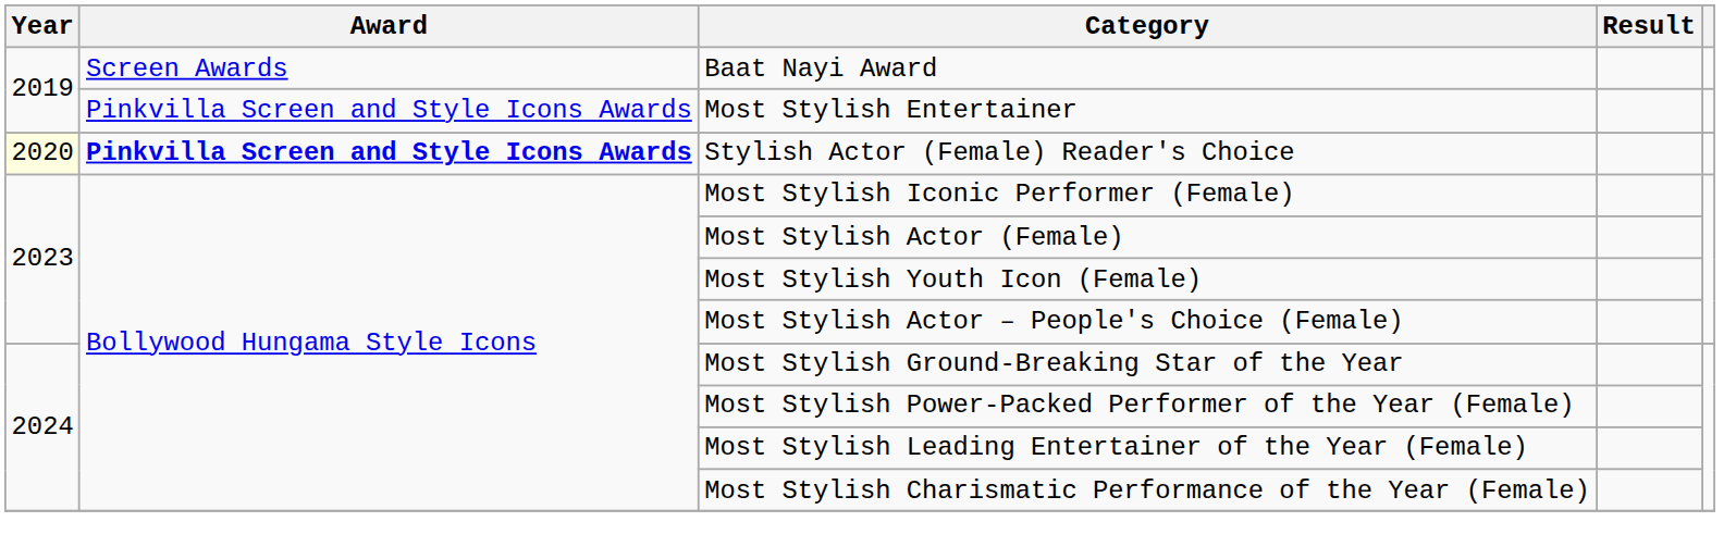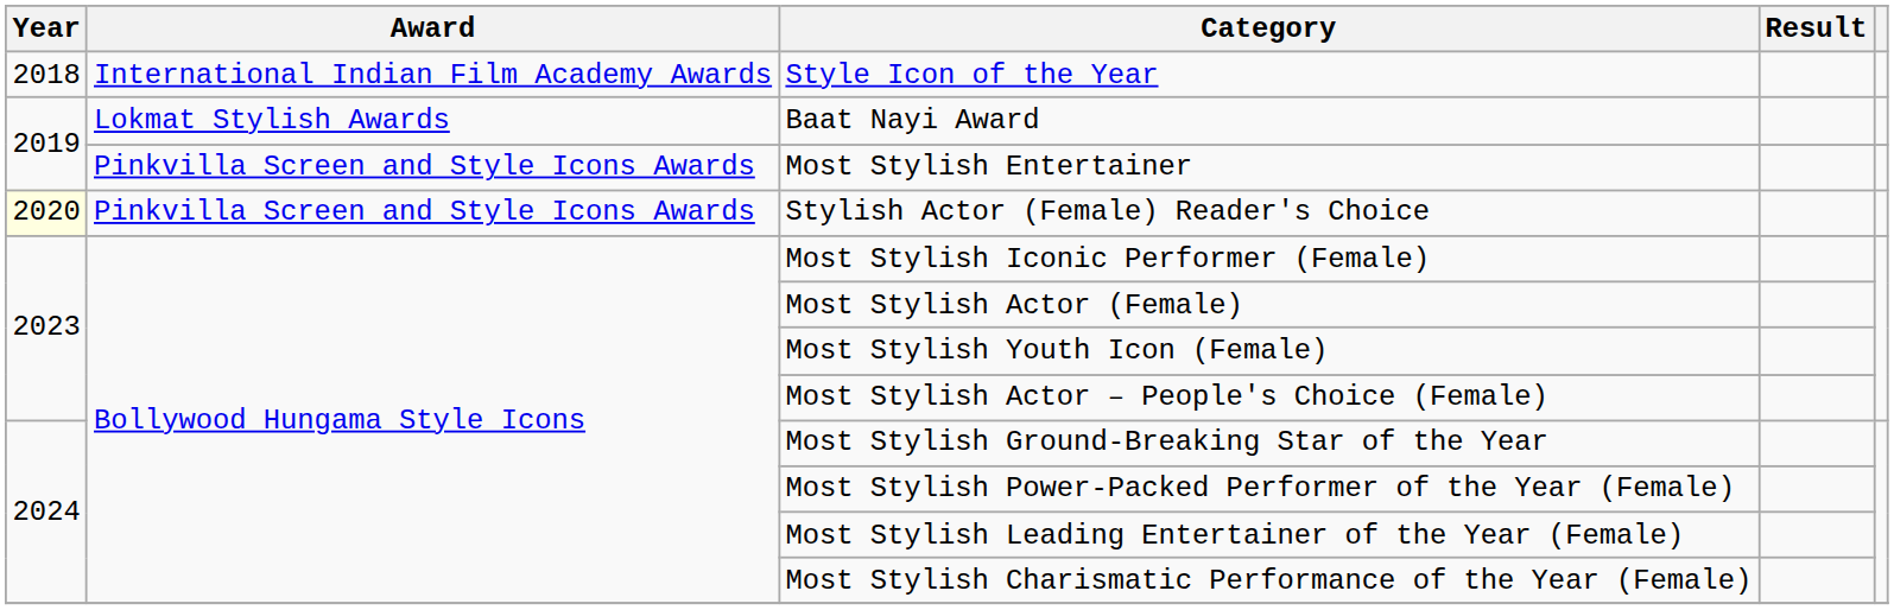 <table class="wikitable">
 <tr>
 <th>Year</th>
 <th>Award</th>
 <th>Category</th>
 <th>Result</th>
 <th></th>
 </tr>
 <tr>
+<td>2018</td>
+<td><a href='#'>International Indian Film Academy Awards</a></td>
+<td><a href='#'>Style Icon of the Year</a></td>
+<td></td>
+<td></td>
+</tr>
+<tr>
 <td rowspan=2>2019</td>
-<td><a href='#'>Screen Awards</a></td>
+<td><a href='#'>Lokmat Stylish Awards</a></td>
 <td>Baat Nayi Award</td>
 <td></td>
 <td></td>
 </tr>
 <tr>
 <td><a href='#'>Pinkvilla Screen and Style Icons Awards</a></td>
 <td>Most Stylish Entertainer</td>
 <td></td>
 <td></td>
 </tr>
 <tr>
 <td style="background: lightyellow;">2020</td>
-<td><strong><a href='#'>Pinkvilla Screen and Style Icons Awards</a></strong></td>
+<td><a href='#'>Pinkvilla Screen and Style Icons Awards</a></td>
 <td>Stylish Actor (Female) Reader's Choice</td>
 <td></td>
 <td></td>
 </tr>
 <tr>
 <td rowspan=4>2023</td>
 <td rowspan="8"><a href='#'>Bollywood Hungama Style Icons</a></td>
 <td>Most Stylish Iconic Performer (Female)</td>
 <td></td>
 <td rowspan="4"></td>
 </tr>
 <tr>
 <td>Most Stylish Actor (Female)</td>
 <td></td>
 </tr>
 <tr>
 <td>Most Stylish Youth Icon (Female)</td>
 <td></td>
 </tr>
 <tr>
 <td>Most Stylish Actor – People's Choice (Female)</td>
 <td></td>
 </tr>
 <tr>
 <td rowspan="4">2024</td>
 <td>Most Stylish Ground-Breaking Star of the Year</td>
 <td></td>
 <td rowspan="4"></td>
 </tr>
 <tr>
 <td>Most Stylish Power-Packed Performer of the Year (Female)</td>
 <td></td>
 </tr>
 <tr>
 <td>Most Stylish Leading Entertainer of the Year (Female)</td>
 <td></td>
 </tr>
 <tr>
 <td>Most Stylish Charismatic Performance of the Year (Female)</td>
 <td></td>
 </tr>
 <tr>
 </tr>
 </table>
